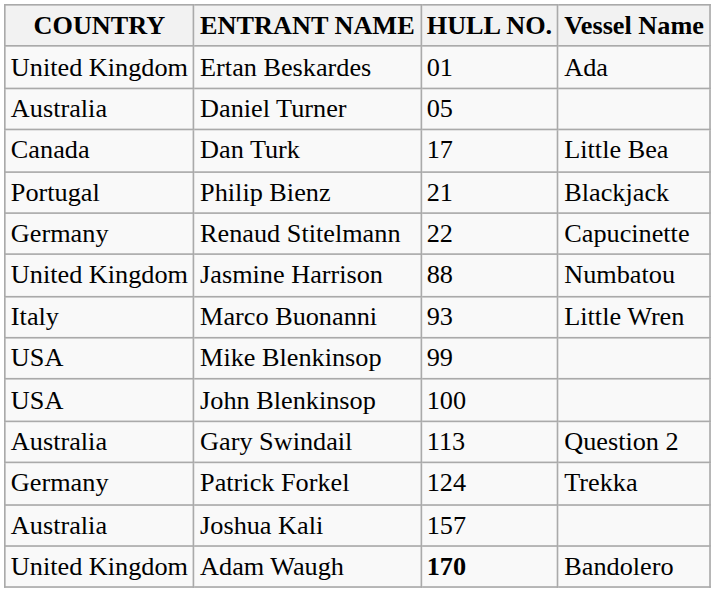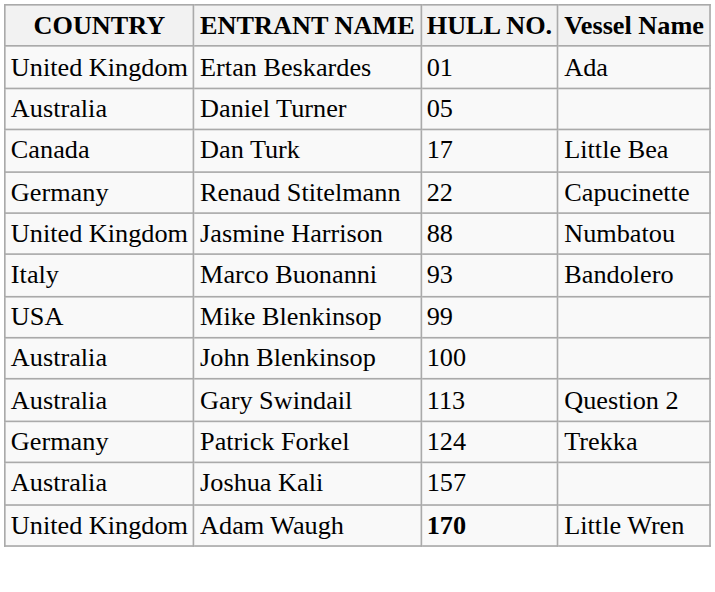 <table class="wikitable">
 <tr>
 <th>COUNTRY</th>
 <th>ENTRANT NAME</th>
 <th>HULL NO.</th>
 <th>Vessel Name</th>
 </tr>
 <tr>
 <td>United Kingdom</td>
 <td>Ertan Beskardes</td>
 <td>01</td>
 <td>Ada</td>
 </tr>
 <tr>
 <td>Australia</td>
 <td>Daniel Turner</td>
 <td>05</td>
 <td></td>
 </tr>
 <tr>
 <td>Canada</td>
 <td>Dan Turk</td>
 <td>17</td>
 <td>Little Bea</td>
 </tr>
 <tr>
-<td>Portugal</td>
-<td>Philip Bienz</td>
-<td>21</td>
-<td>Blackjack</td>
-</tr>
-<tr>
 <td>Germany</td>
 <td>Renaud Stitelmann</td>
 <td>22</td>
 <td>Capucinette</td>
 </tr>
 <tr>
 <td>United Kingdom</td>
 <td>Jasmine Harrison</td>
 <td>88</td>
 <td>Numbatou</td>
 </tr>
 <tr>
 <td>Italy</td>
 <td>Marco Buonanni</td>
 <td>93</td>
-<td>Little Wren</td>
+<td>Bandolero</td>
 </tr>
 <tr>
 <td>USA</td>
 <td>Mike Blenkinsop</td>
 <td>99</td>
 <td></td>
 </tr>
 <tr>
-<td>USA</td>
+<td>Australia</td>
 <td>John Blenkinsop</td>
 <td>100</td>
 <td></td>
 </tr>
 <tr>
 <td>Australia</td>
 <td>Gary Swindail</td>
 <td>113</td>
 <td>Question 2</td>
 </tr>
 <tr>
 <td>Germany</td>
 <td>Patrick Forkel</td>
 <td>124</td>
 <td>Trekka</td>
 </tr>
 <tr>
 <td>Australia</td>
 <td>Joshua Kali</td>
 <td>157</td>
 <td></td>
 </tr>
 <tr>
 <td>United Kingdom</td>
 <td>Adam Waugh</td>
 <td><strong>170</strong></td>
-<td>Bandolero</td>
+<td>Little Wren</td>
 </tr>
 </table>
